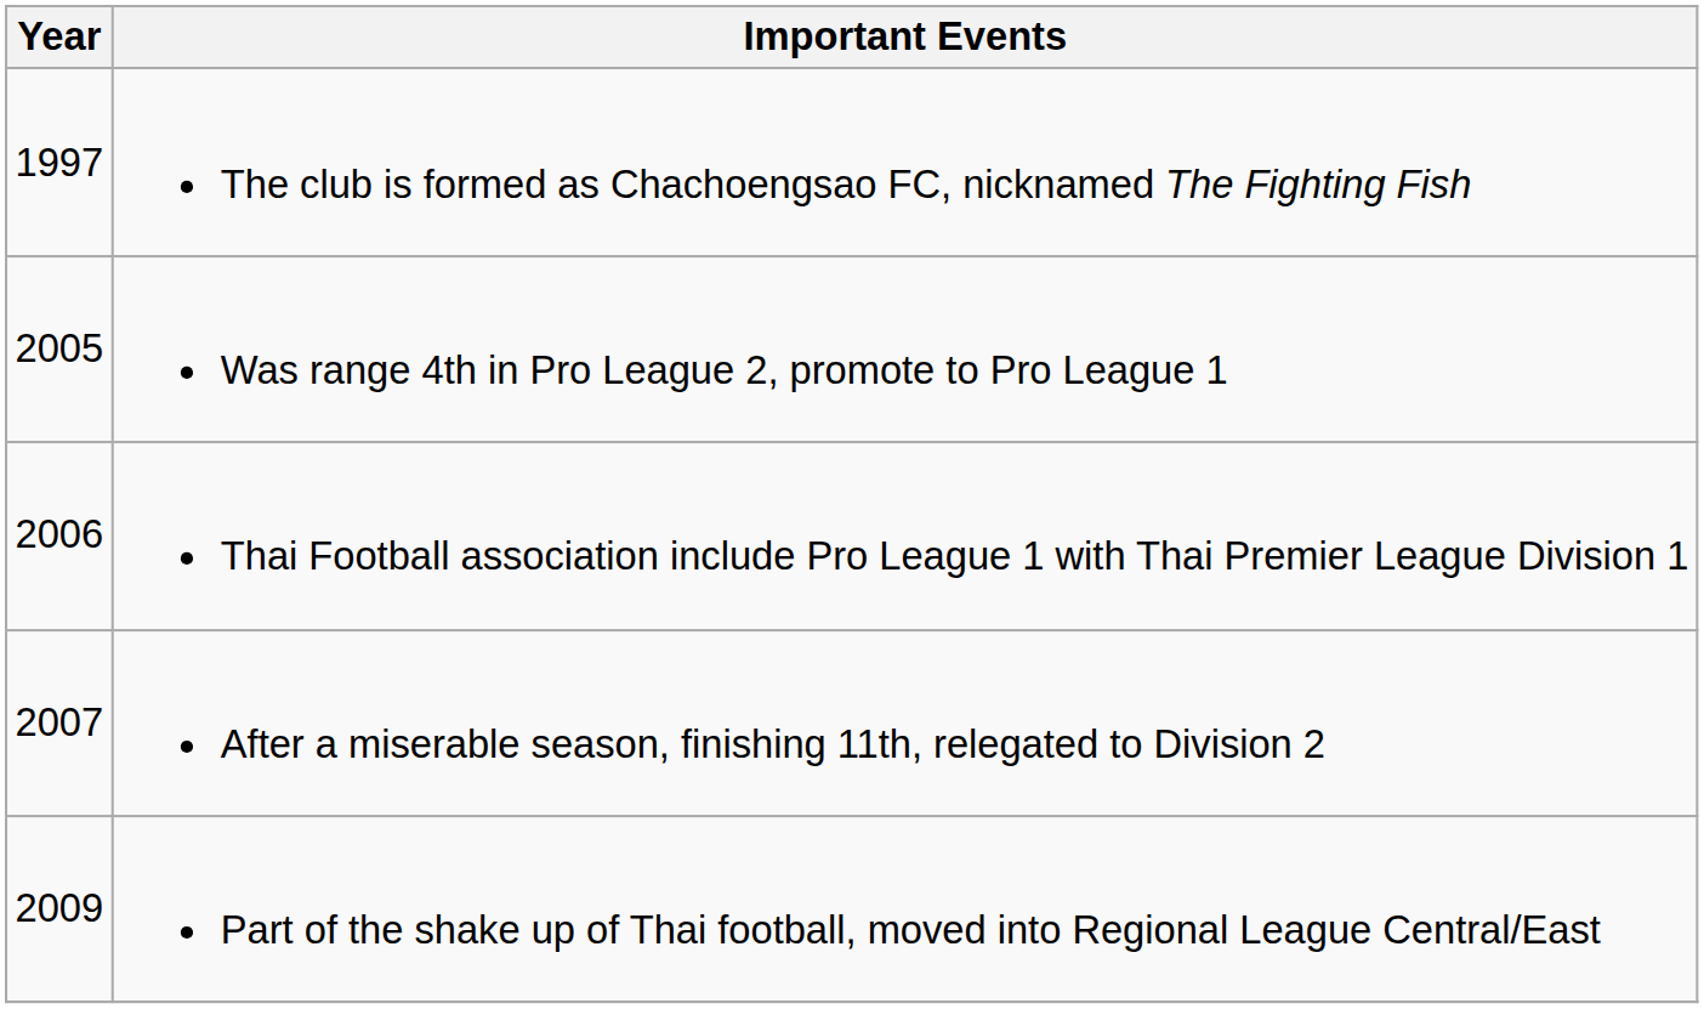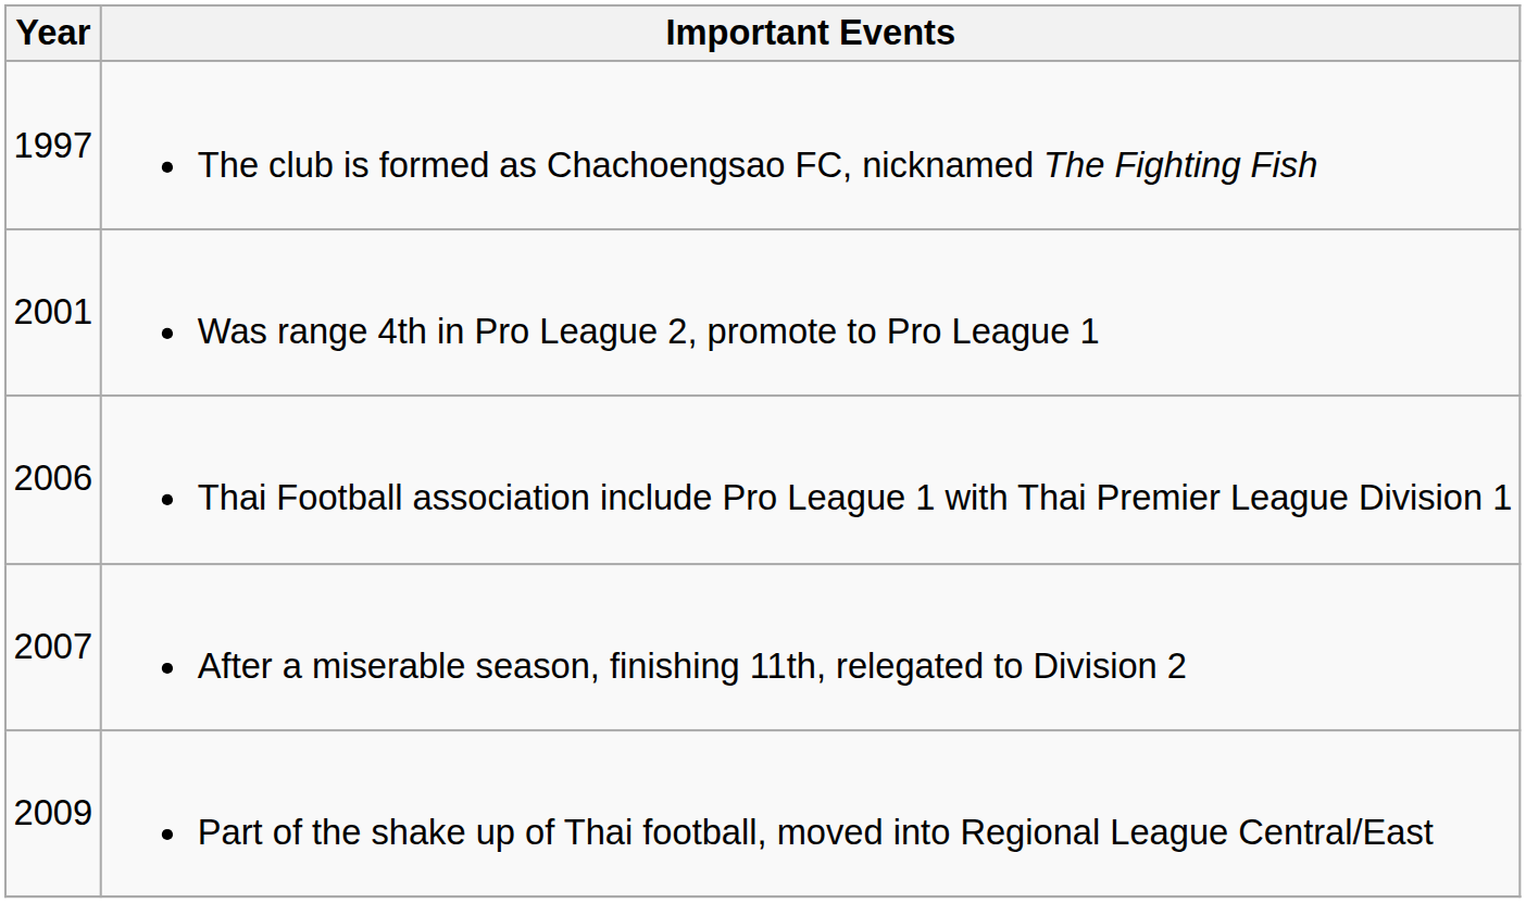 <table class="wikitable">
 <tr>
 <th>Year</th>
 <th>Important Events</th>
 </tr>
 <tr>
 <td>1997</td>
 <td><br><ul><li>The club is formed as Chachoengsao FC, nicknamed <em>The Fighting Fish</em></li></ul></td>
 </tr>
 <tr>
-<td>2005</td>
+<td>2001</td>
 <td><br><ul><li>Was range 4th in Pro League 2, promote to Pro League 1</li></ul></td>
 </tr>
 <tr>
 <td>2006</td>
 <td><br><ul><li>Thai Football association include Pro League 1 with Thai Premier League Division 1</li></ul></td>
 </tr>
 <tr>
 <td>2007</td>
 <td><br><ul><li>After a miserable season, finishing 11th, relegated to Division 2</li></ul></td>
 </tr>
 <tr>
 <td>2009</td>
 <td><br><ul><li>Part of the shake up of Thai football, moved into Regional League Central/East</li></ul></td>
 </tr>
 <tr>
 </tr>
 </table>
